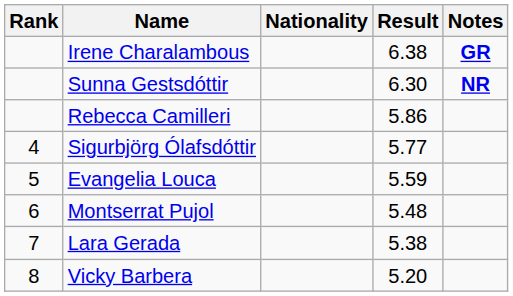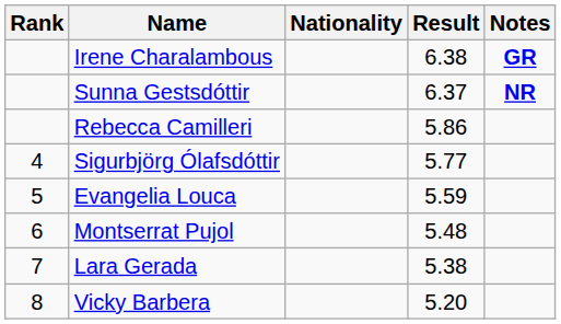 <table class="wikitable sortable" style="text-align:center; font-size:95%">
 <tr>
 <th>Rank</th>
 <th>Name</th>
 <th>Nationality</th>
 <th>Result</th>
 <th>Notes</th>
 </tr>
 <tr>
 <td></td>
 <td align=left><a href='#'>Irene Charalambous</a></td>
 <td align=left></td>
 <td>6.38</td>
 <td><strong><a href='#'>GR</a></strong></td>
 </tr>
 <tr>
 <td></td>
 <td align=left><a href='#'>Sunna Gestsdóttir</a></td>
 <td align=left></td>
-<td>6.30</td>
+<td>6.37</td>
 <td><strong><a href='#'>NR</a></strong></td>
 </tr>
 <tr>
 <td></td>
 <td align=left><a href='#'>Rebecca Camilleri</a></td>
 <td align=left></td>
 <td>5.86</td>
 <td></td>
 </tr>
 <tr>
 <td>4</td>
 <td align=left><a href='#'>Sigurbjörg Ólafsdóttir</a></td>
 <td align=left></td>
 <td>5.77</td>
 <td></td>
 </tr>
 <tr>
 <td>5</td>
 <td align=left><a href='#'>Evangelia Louca</a></td>
 <td align=left></td>
 <td>5.59</td>
 <td></td>
 </tr>
 <tr>
 <td>6</td>
 <td align=left><a href='#'>Montserrat Pujol</a></td>
 <td align=left></td>
 <td>5.48</td>
 <td></td>
 </tr>
 <tr>
 <td>7</td>
 <td align=left><a href='#'>Lara Gerada</a></td>
 <td align=left></td>
 <td>5.38</td>
 <td></td>
 </tr>
 <tr>
 <td>8</td>
 <td align=left><a href='#'>Vicky Barbera</a></td>
 <td align=left></td>
 <td>5.20</td>
 <td></td>
 </tr>
 </table>
